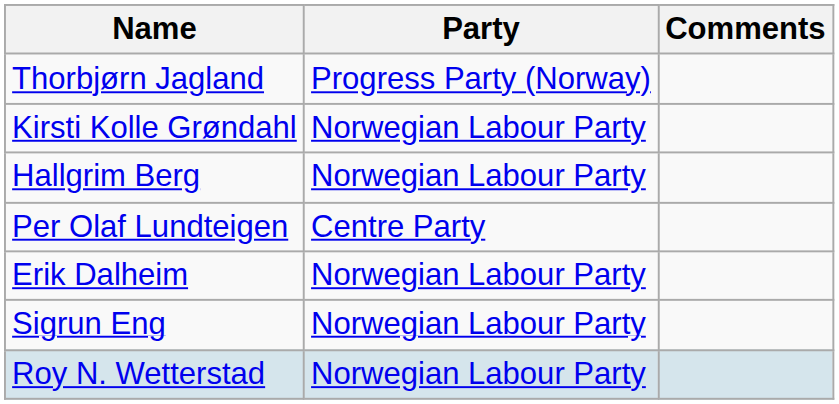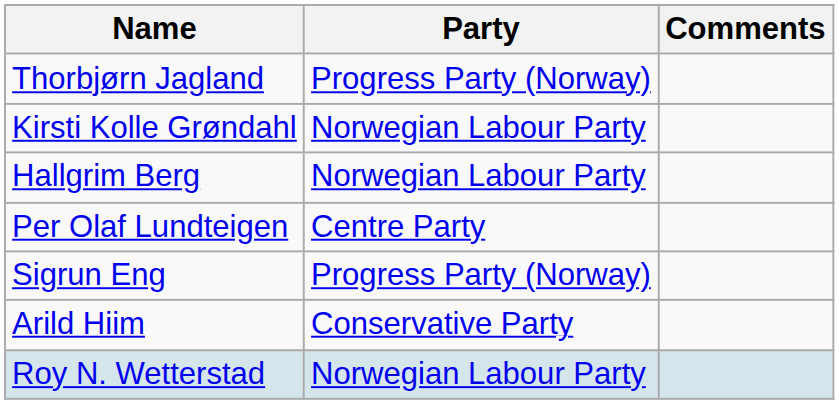 <table class="wikitable">
 <tr>
 <th>Name</th>
 <th>Party</th>
 <th>Comments</th>
 </tr>
 <tr>
 <td><a href='#'>Thorbjørn Jagland</a></td>
 <td><a href='#'>Progress Party (Norway)</a></td>
 <td></td>
 </tr>
 <tr>
 <td><a href='#'>Kirsti Kolle Grøndahl</a></td>
 <td><a href='#'>Norwegian Labour Party</a></td>
 <td></td>
 </tr>
 <tr>
 <td><a href='#'>Hallgrim Berg</a></td>
 <td><a href='#'>Norwegian Labour Party</a></td>
 <td></td>
 </tr>
 <tr>
 <td><a href='#'>Per Olaf Lundteigen</a></td>
 <td><a href='#'>Centre Party</a></td>
 <td></td>
 </tr>
 <tr>
-<td><a href='#'>Erik Dalheim</a></td>
-<td><a href='#'>Norwegian Labour Party</a></td>
+<td><a href='#'>Sigrun Eng</a></td>
+<td><a href='#'>Progress Party (Norway)</a></td>
 <td></td>
 </tr>
 <tr>
-<td><a href='#'>Sigrun Eng</a></td>
-<td><a href='#'>Norwegian Labour Party</a></td>
+<td><a href='#'>Arild Hiim</a></td>
+<td><a href='#'>Conservative Party</a></td>
 <td></td>
 </tr>
 <tr style="background:#D5E5EC">
 <td><a href='#'>Roy N. Wetterstad</a></td>
 <td><a href='#'>Norwegian Labour Party</a></td>
 <td></td>
 </tr>
 </table>
